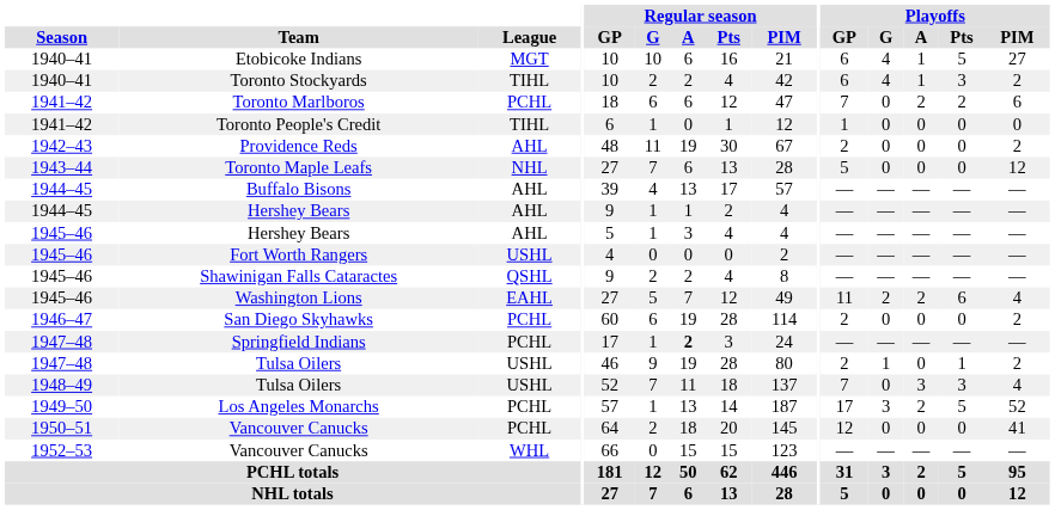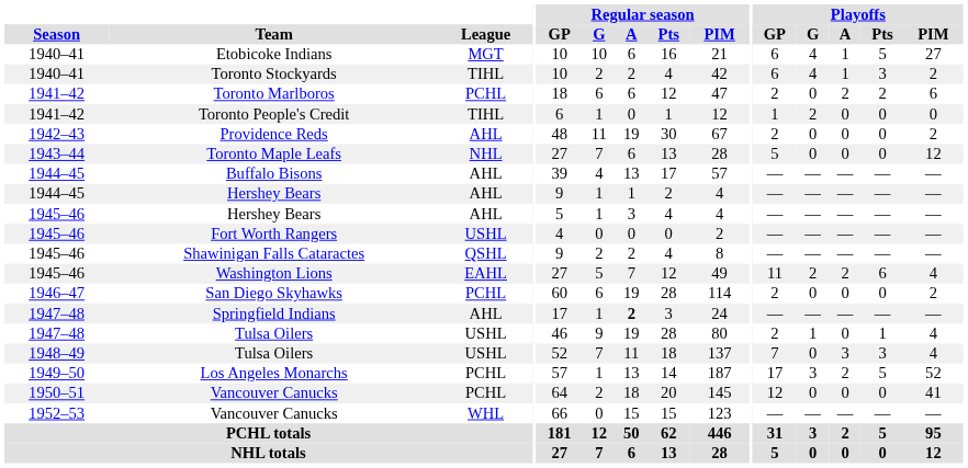 <table border="0" cellpadding="1" cellspacing="0" style="text-align:center; width:60em">
 <tr bgcolor="#e0e0e0">
 <th colspan="3" bgcolor="#ffffff"></th>
 <th rowspan="100" bgcolor="#ffffff"></th>
 <th colspan="5"><a href='#'>Regular season</a></th>
 <th rowspan="100" bgcolor="#ffffff"></th>
 <th colspan="5"><a href='#'>Playoffs</a></th>
 </tr>
 <tr bgcolor="#e0e0e0">
 <th><a href='#'>Season</a></th>
 <th>Team</th>
 <th>League</th>
 <th>GP</th>
 <th><a href='#'>G</a></th>
 <th><a href='#'>A</a></th>
 <th><a href='#'>Pts</a></th>
 <th><a href='#'>PIM</a></th>
 <th>GP</th>
 <th>G</th>
 <th>A</th>
 <th>Pts</th>
 <th>PIM</th>
 </tr>
 <tr>
 <td>1940–41</td>
 <td>Etobicoke Indians</td>
 <td><a href='#'>MGT</a></td>
 <td>10</td>
 <td>10</td>
 <td>6</td>
 <td>16</td>
 <td>21</td>
 <td>6</td>
 <td>4</td>
 <td>1</td>
 <td>5</td>
 <td>27</td>
 </tr>
 <tr bgcolor="#f0f0f0">
 <td>1940–41</td>
 <td>Toronto Stockyards</td>
 <td>TIHL</td>
 <td>10</td>
 <td>2</td>
 <td>2</td>
 <td>4</td>
 <td>42</td>
 <td>6</td>
 <td>4</td>
 <td>1</td>
 <td>3</td>
 <td>2</td>
 </tr>
 <tr>
 <td><a href='#'>1941–42</a></td>
 <td><a href='#'>Toronto Marlboros</a></td>
 <td><a href='#'>PCHL</a></td>
 <td>18</td>
 <td>6</td>
 <td>6</td>
 <td>12</td>
 <td>47</td>
-<td>7</td>
+<td>2</td>
 <td>0</td>
 <td>2</td>
 <td>2</td>
 <td>6</td>
 </tr>
 <tr bgcolor="#f0f0f0">
 <td>1941–42</td>
 <td>Toronto People's Credit</td>
 <td>TIHL</td>
 <td>6</td>
 <td>1</td>
 <td>0</td>
 <td>1</td>
 <td>12</td>
 <td>1</td>
-<td>0</td>
+<td>2</td>
 <td>0</td>
 <td>0</td>
 <td>0</td>
 </tr>
 <tr>
 <td><a href='#'>1942–43</a></td>
 <td><a href='#'>Providence Reds</a></td>
 <td><a href='#'>AHL</a></td>
 <td>48</td>
 <td>11</td>
 <td>19</td>
 <td>30</td>
 <td>67</td>
 <td>2</td>
 <td>0</td>
 <td>0</td>
 <td>0</td>
 <td>2</td>
 </tr>
 <tr bgcolor="#f0f0f0">
 <td><a href='#'>1943–44</a></td>
 <td><a href='#'>Toronto Maple Leafs</a></td>
 <td><a href='#'>NHL</a></td>
 <td>27</td>
 <td>7</td>
 <td>6</td>
 <td>13</td>
 <td>28</td>
 <td>5</td>
 <td>0</td>
 <td>0</td>
 <td>0</td>
 <td>12</td>
 </tr>
 <tr>
 <td><a href='#'>1944–45</a></td>
 <td><a href='#'>Buffalo Bisons</a></td>
 <td>AHL</td>
 <td>39</td>
 <td>4</td>
 <td>13</td>
 <td>17</td>
 <td>57</td>
 <td>—</td>
 <td>—</td>
 <td>—</td>
 <td>—</td>
 <td>—</td>
 </tr>
 <tr bgcolor="#f0f0f0">
 <td>1944–45</td>
 <td><a href='#'>Hershey Bears</a></td>
 <td>AHL</td>
 <td>9</td>
 <td>1</td>
 <td>1</td>
 <td>2</td>
 <td>4</td>
 <td>—</td>
 <td>—</td>
 <td>—</td>
 <td>—</td>
 <td>—</td>
 </tr>
 <tr>
 <td><a href='#'>1945–46</a></td>
 <td>Hershey Bears</td>
 <td>AHL</td>
 <td>5</td>
 <td>1</td>
 <td>3</td>
 <td>4</td>
 <td>4</td>
 <td>—</td>
 <td>—</td>
 <td>—</td>
 <td>—</td>
 <td>—</td>
 </tr>
 <tr bgcolor="#f0f0f0">
 <td><a href='#'>1945–46</a></td>
 <td><a href='#'>Fort Worth Rangers</a></td>
 <td><a href='#'>USHL</a></td>
 <td>4</td>
 <td>0</td>
 <td>0</td>
 <td>0</td>
 <td>2</td>
 <td>—</td>
 <td>—</td>
 <td>—</td>
 <td>—</td>
 <td>—</td>
 </tr>
 <tr>
 <td>1945–46</td>
 <td><a href='#'>Shawinigan Falls Cataractes</a></td>
 <td><a href='#'>QSHL</a></td>
 <td>9</td>
 <td>2</td>
 <td>2</td>
 <td>4</td>
 <td>8</td>
 <td>—</td>
 <td>—</td>
 <td>—</td>
 <td>—</td>
 <td>—</td>
 </tr>
 <tr bgcolor="#f0f0f0">
 <td>1945–46</td>
 <td><a href='#'>Washington Lions</a></td>
 <td><a href='#'>EAHL</a></td>
 <td>27</td>
 <td>5</td>
 <td>7</td>
 <td>12</td>
 <td>49</td>
 <td>11</td>
 <td>2</td>
 <td>2</td>
 <td>6</td>
 <td>4</td>
 </tr>
 <tr>
 <td><a href='#'>1946–47</a></td>
 <td><a href='#'>San Diego Skyhawks</a></td>
 <td><a href='#'>PCHL</a></td>
 <td>60</td>
 <td>6</td>
 <td>19</td>
 <td>28</td>
 <td>114</td>
 <td>2</td>
 <td>0</td>
 <td>0</td>
 <td>0</td>
 <td>2</td>
 </tr>
 <tr bgcolor="#f0f0f0">
 <td><a href='#'>1947–48</a></td>
 <td><a href='#'>Springfield Indians</a></td>
-<td>PCHL</td>
+<td>AHL</td>
 <td>17</td>
 <td>1</td>
 <td><strong>2</strong></td>
 <td>3</td>
 <td>24</td>
 <td>—</td>
 <td>—</td>
 <td>—</td>
 <td>—</td>
 <td>—</td>
 </tr>
 <tr>
 <td><a href='#'>1947–48</a></td>
 <td><a href='#'>Tulsa Oilers</a></td>
 <td>USHL</td>
 <td>46</td>
 <td>9</td>
 <td>19</td>
 <td>28</td>
 <td>80</td>
 <td>2</td>
 <td>1</td>
 <td>0</td>
 <td>1</td>
-<td>2</td>
+<td>4</td>
 </tr>
 <tr bgcolor="#f0f0f0">
 <td><a href='#'>1948–49</a></td>
 <td>Tulsa Oilers</td>
 <td>USHL</td>
 <td>52</td>
 <td>7</td>
 <td>11</td>
 <td>18</td>
 <td>137</td>
 <td>7</td>
 <td>0</td>
 <td>3</td>
 <td>3</td>
 <td>4</td>
 </tr>
 <tr>
 <td><a href='#'>1949–50</a></td>
 <td><a href='#'>Los Angeles Monarchs</a></td>
 <td>PCHL</td>
 <td>57</td>
 <td>1</td>
 <td>13</td>
 <td>14</td>
 <td>187</td>
 <td>17</td>
 <td>3</td>
 <td>2</td>
 <td>5</td>
 <td>52</td>
 </tr>
 <tr bgcolor="#f0f0f0">
 <td><a href='#'>1950–51</a></td>
 <td><a href='#'>Vancouver Canucks</a></td>
 <td>PCHL</td>
 <td>64</td>
 <td>2</td>
 <td>18</td>
 <td>20</td>
 <td>145</td>
 <td>12</td>
 <td>0</td>
 <td>0</td>
 <td>0</td>
 <td>41</td>
 </tr>
 <tr>
 <td><a href='#'>1952–53</a></td>
 <td>Vancouver Canucks</td>
 <td><a href='#'>WHL</a></td>
 <td>66</td>
 <td>0</td>
 <td>15</td>
 <td>15</td>
 <td>123</td>
 <td>—</td>
 <td>—</td>
 <td>—</td>
 <td>—</td>
 <td>—</td>
 </tr>
 <tr bgcolor="#e0e0e0">
 <th colspan="3">PCHL totals</th>
 <th>181</th>
 <th>12</th>
 <th>50</th>
 <th>62</th>
 <th>446</th>
 <th>31</th>
 <th>3</th>
 <th>2</th>
 <th>5</th>
 <th>95</th>
 </tr>
 <tr bgcolor="#e0e0e0">
 <th colspan="3">NHL totals</th>
 <th>27</th>
 <th>7</th>
 <th>6</th>
 <th>13</th>
 <th>28</th>
 <th>5</th>
 <th>0</th>
 <th>0</th>
 <th>0</th>
 <th>12</th>
 </tr>
 </table>
